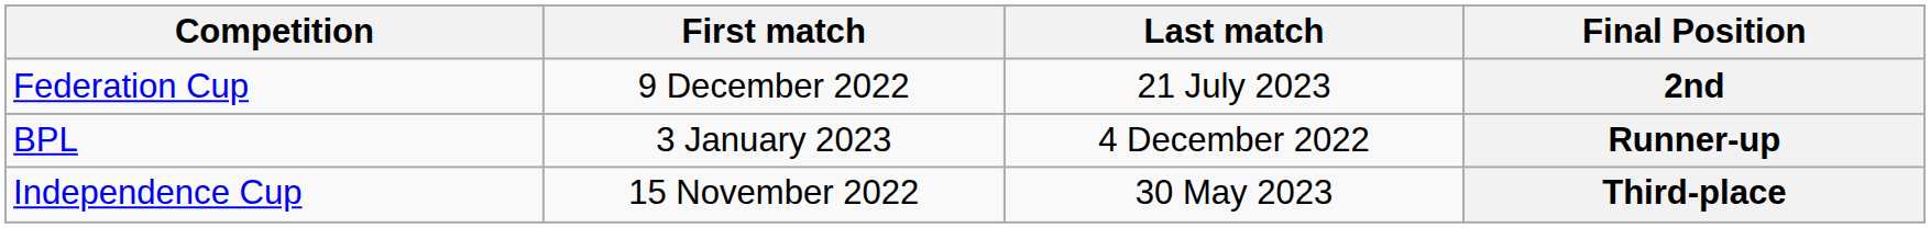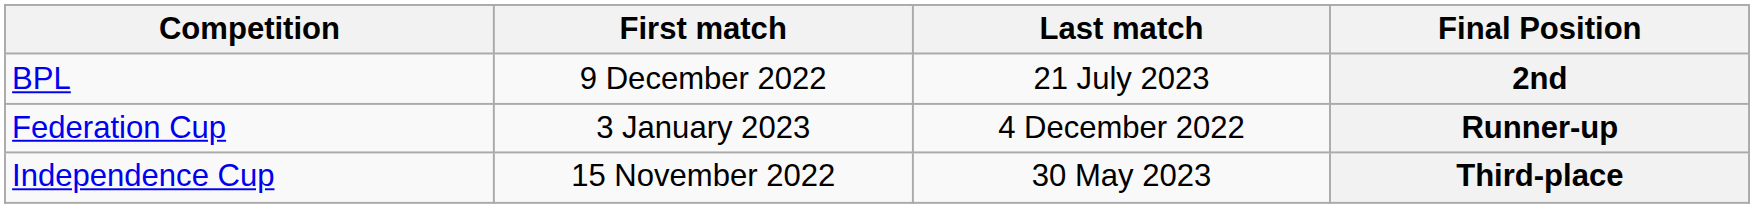 <table class="wikitable" style="text-align:center; width:900px; font-size="80%";">
 <tr>
 <th style="text-align:center; width:200px;">Competition</th>
 <th style="text-align:center; width:170px;">First match</th>
 <th style="text-align:center; width:170px;">Last match</th>
 <th style="text-align:center; width:170px;">Final Position</th>
 </tr>
 <tr>
-<td style="text-align:left;"><a href='#'>Federation Cup</a></td>
+<td style="text-align:left;"><a href='#'>BPL</a></td>
 <td>9 December 2022</td>
 <td>21 July 2023</td>
 <th>2nd</th>
 </tr>
 <tr>
-<td style="text-align:left;"><a href='#'>BPL</a></td>
+<td style="text-align:left;"><a href='#'>Federation Cup</a></td>
 <td>3 January 2023</td>
 <td>4 December 2022</td>
 <th>Runner-up</th>
 </tr>
 <tr>
 <td style="text-align:left;"><a href='#'>Independence Cup</a></td>
 <td>15 November 2022</td>
 <td>30 May 2023</td>
 <th>Third-place</th>
 </tr>
 </table>
